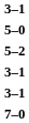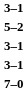 <table style="font-size:90%; margin: 0 auto;">
 <tr>
 <td align="right"><strong></strong></td>
 <td align="center"><strong>3–1</strong></td>
-<td><strong></strong></td>
-</tr>
-<tr>
-<td align="right"><strong></strong></td>
-<td align="center"><strong>5–0</strong></td>
 <td><strong></strong></td>
 </tr>
 <tr>
 <td align="right"><strong></strong></td>
 <td align="center"><strong>5–2</strong></td>
 <td><strong></strong></td>
 </tr>
 <tr>
 <td align="right"><strong></strong></td>
 <td align="center"><strong>3–1</strong></td>
 <td><strong></strong></td>
 </tr>
 <tr>
 <td align="right"><strong></strong></td>
 <td align="center"><strong>3–1</strong></td>
 <td><strong></strong></td>
 </tr>
 <tr>
 <td align="right"><strong></strong></td>
 <td align="center"><strong>7–0</strong></td>
 <td><strong></strong></td>
 </tr>
 </table>
